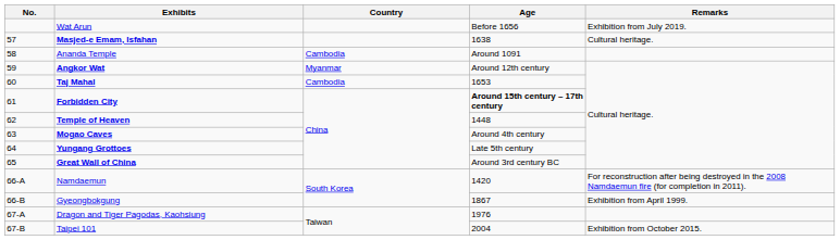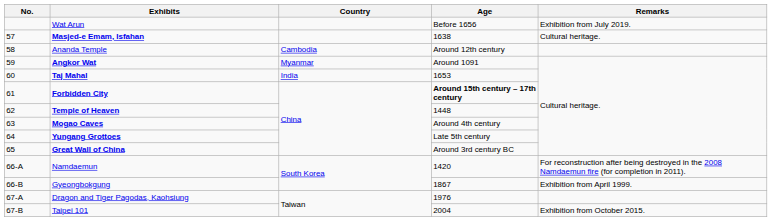 <table class="wikitable" style="text-align:left;font-size:small;">
 <tr>
 <th width=6%>No.</th>
 <th width=30%>Exhibits</th>
 <th width=20%>Country</th>
 <th width=14%>Age</th>
 <th width=32%>Remarks</th>
 </tr>
 <tr>
 <td></td>
 <td><a href='#'>Wat Arun</a></td>
 <td></td>
 <td>Before 1656</td>
 <td>Exhibition from July 2019.</td>
 </tr>
 <tr>
 <td>57</td>
 <td><strong><a href='#'>Masjed-e Emam, Isfahan</a></strong></td>
 <td></td>
 <td>1638</td>
 <td>Cultural heritage.</td>
 </tr>
 <tr>
 <td>58</td>
 <td><a href='#'>Ananda Temple</a></td>
 <td> <a href='#'>Cambodia</a></td>
-<td>Around 1091</td>
+<td>Around 12th century</td>
 </tr>
 <tr>
 <td>59</td>
 <td><strong><a href='#'>Angkor Wat</a></strong></td>
 <td> <a href='#'>Myanmar</a></td>
-<td>Around 12th century</td>
+<td>Around 1091</td>
 <td rowspan="7">Cultural heritage.</td>
 </tr>
 <tr>
 <td>60</td>
 <td><strong><a href='#'>Taj Mahal</a></strong></td>
-<td> <a href='#'>Cambodia</a></td>
+<td> <a href='#'>India</a></td>
 <td>1653</td>
 </tr>
 <tr>
 <td>61</td>
 <td><strong><a href='#'>Forbidden City</a></strong></td>
 <td rowspan="5"> <a href='#'>China</a></td>
 <td><strong>Around 15th century – 17th century</strong></td>
 </tr>
 <tr>
 <td>62</td>
 <td><strong><a href='#'>Temple of Heaven</a></strong></td>
 <td>1448</td>
 </tr>
 <tr>
 <td>63</td>
 <td><strong><a href='#'>Mogao Caves</a></strong></td>
 <td>Around 4th century</td>
 </tr>
 <tr>
 <td>64</td>
 <td><strong><a href='#'>Yungang Grottoes</a></strong></td>
 <td>Late 5th century</td>
 </tr>
 <tr>
 <td>65</td>
 <td><strong><a href='#'>Great Wall of China</a></strong></td>
 <td>Around 3rd century BC</td>
 </tr>
 <tr>
 <td>66-A</td>
 <td><a href='#'>Namdaemun</a></td>
 <td rowspan="2"> <a href='#'>South Korea</a></td>
 <td>1420</td>
 <td>For reconstruction after being destroyed in the <a href='#'>2008 Namdaemun fire</a> (for completion in 2011).</td>
 </tr>
 <tr>
 <td>66-B</td>
 <td><a href='#'>Gyeongbokgung</a></td>
 <td>1867</td>
 <td>Exhibition from April 1999.</td>
 </tr>
 <tr>
 <td>67-A</td>
 <td><a href='#'>Dragon and Tiger Pagodas, Kaohsiung</a></td>
 <td rowspan="2"> Taiwan</td>
 <td>1976</td>
 </tr>
 <tr>
 <td>67-B</td>
 <td><a href='#'>Taipei 101</a></td>
 <td>2004</td>
 <td>Exhibition from October 2015.</td>
 </tr>
 </table>
